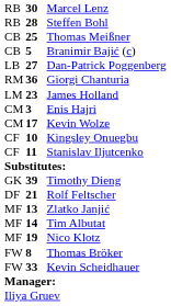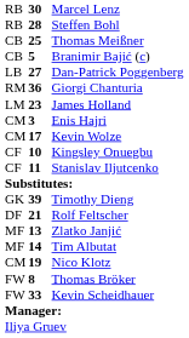 <table cellspacing="0" cellpadding="0" style="font-size:90%;margin:auto">
 <tr>
 <th width=25></th>
 <th width=25></th>
 </tr>
 <tr>
 <td>RB</td>
 <td><strong>30</strong></td>
 <td> <a href='#'>Marcel Lenz</a></td>
 </tr>
 <tr>
 <td>RB</td>
 <td><strong>28</strong></td>
 <td> <a href='#'>Steffen Bohl</a></td>
 </tr>
 <tr>
 <td>CB</td>
 <td><strong>25</strong></td>
 <td> <a href='#'>Thomas Meißner</a></td>
 </tr>
 <tr>
 <td>CB</td>
 <td><strong>5</strong></td>
 <td> <a href='#'>Branimir Bajić</a> (<a href='#'>c</a>)</td>
 <td></td>
 </tr>
 <tr>
 <td>LB</td>
 <td><strong>27</strong></td>
 <td> <a href='#'>Dan-Patrick Poggenberg</a></td>
 </tr>
 <tr>
 <td>RM</td>
 <td><strong>36</strong></td>
 <td> <a href='#'>Giorgi Chanturia</a></td>
 <td></td>
 <td></td>
 </tr>
 <tr>
 <td>LM</td>
 <td><strong>23</strong></td>
 <td> <a href='#'>James Holland</a></td>
 </tr>
 <tr>
 <td>CM</td>
 <td><strong>3</strong></td>
 <td> <a href='#'>Enis Hajri</a></td>
 </tr>
 <tr>
 <td>CM</td>
 <td><strong>17</strong></td>
 <td> <a href='#'>Kevin Wolze</a></td>
 <td></td>
 <td></td>
 </tr>
 <tr>
 <td>CF</td>
 <td><strong>10</strong></td>
 <td> <a href='#'>Kingsley Onuegbu</a></td>
 <td></td>
 <td></td>
 </tr>
 <tr>
 <td>CF</td>
 <td><strong>11</strong></td>
 <td> <a href='#'>Stanislav Iljutcenko</a></td>
 </tr>
 <tr>
 <td colspan="4"><strong>Substitutes:</strong></td>
 </tr>
 <tr>
 <td>GK</td>
 <td><strong>39</strong></td>
 <td> <a href='#'>Timothy Dieng</a></td>
 </tr>
 <tr>
 <td>DF</td>
 <td><strong>21</strong></td>
 <td> <a href='#'>Rolf Feltscher</a></td>
 </tr>
 <tr>
 <td>MF</td>
 <td><strong>13</strong></td>
 <td> <a href='#'>Zlatko Janjić</a></td>
 </tr>
 <tr>
 <td>MF</td>
 <td><strong>14</strong></td>
 <td> <a href='#'>Tim Albutat</a></td>
 </tr>
 <tr>
-<td>MF</td>
+<td>CM</td>
 <td><strong>19</strong></td>
 <td> <a href='#'>Nico Klotz</a></td>
 <td></td>
 <td></td>
 </tr>
 <tr>
 <td>FW</td>
 <td><strong>8</strong></td>
 <td> <a href='#'>Thomas Bröker</a></td>
 <td></td>
 <td></td>
 </tr>
 <tr>
 <td>FW</td>
 <td><strong>33</strong></td>
 <td> <a href='#'>Kevin Scheidhauer</a></td>
 <td></td>
 <td></td>
 </tr>
 <tr>
 <td colspan="4"><strong>Manager:</strong></td>
 </tr>
 <tr>
 <td colspan="4"> <a href='#'>Iliya Gruev</a></td>
 </tr>
 </table>
